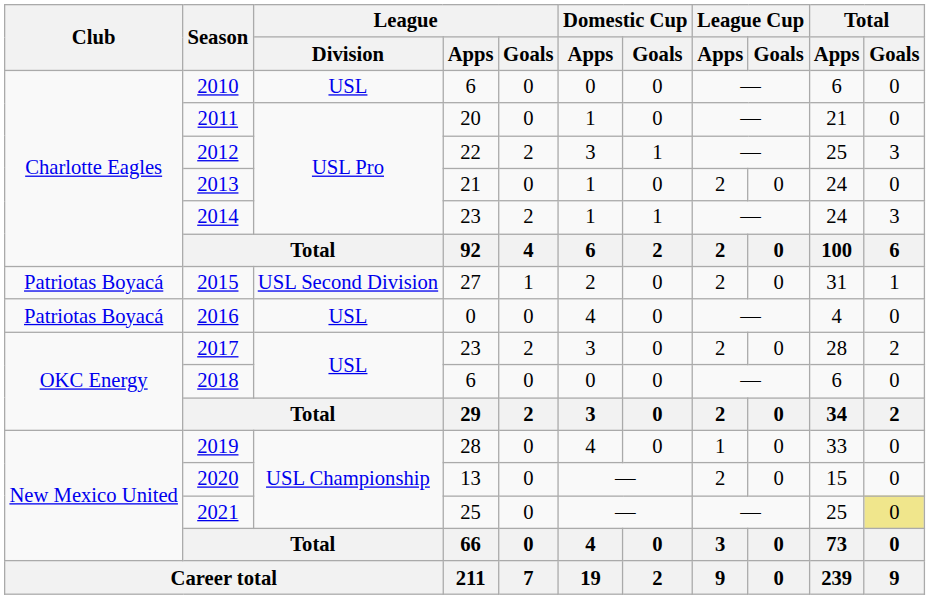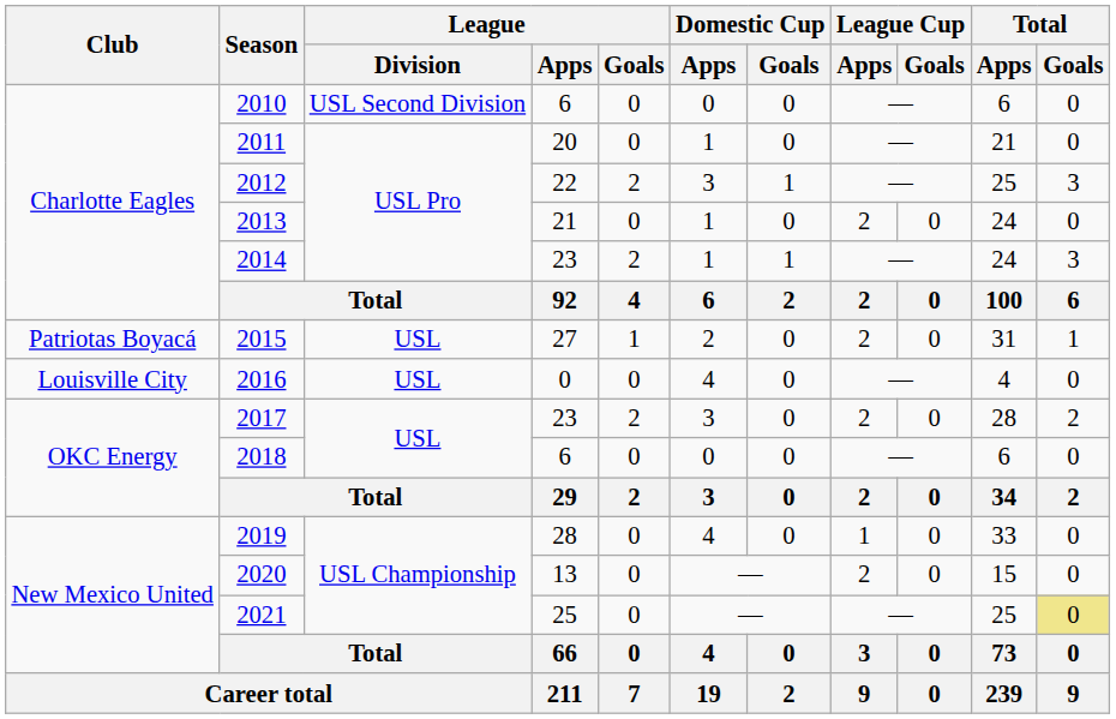 <table class="wikitable" style="text-align: center;">
 <tr>
 <th rowspan="2">Club</th>
 <th rowspan="2">Season</th>
 <th colspan="3">League</th>
 <th colspan="2">Domestic Cup</th>
 <th colspan="2">League Cup</th>
 <th colspan="2">Total</th>
 </tr>
 <tr>
 <th>Division</th>
 <th>Apps</th>
 <th>Goals</th>
 <th>Apps</th>
 <th>Goals</th>
 <th>Apps</th>
 <th>Goals</th>
 <th>Apps</th>
 <th>Goals</th>
 </tr>
 <tr>
 <td rowspan="6"><a href='#'>Charlotte Eagles</a></td>
 <td><a href='#'>2010</a></td>
-<td><a href='#'>USL</a></td>
+<td><a href='#'>USL Second Division</a></td>
 <td>6</td>
 <td>0</td>
 <td>0</td>
 <td>0</td>
 <td colspan="2">—</td>
 <td>6</td>
 <td>0</td>
 </tr>
 <tr>
 <td><a href='#'>2011</a></td>
 <td rowspan="4"><a href='#'>USL Pro</a></td>
 <td>20</td>
 <td>0</td>
 <td>1</td>
 <td>0</td>
 <td colspan="2">—</td>
 <td>21</td>
 <td>0</td>
 </tr>
 <tr>
 <td><a href='#'>2012</a></td>
 <td>22</td>
 <td>2</td>
 <td>3</td>
 <td>1</td>
 <td colspan="2">—</td>
 <td>25</td>
 <td>3</td>
 </tr>
 <tr>
 <td><a href='#'>2013</a></td>
 <td>21</td>
 <td>0</td>
 <td>1</td>
 <td>0</td>
 <td>2</td>
 <td>0</td>
 <td>24</td>
 <td>0</td>
 </tr>
 <tr>
 <td><a href='#'>2014</a></td>
 <td>23</td>
 <td>2</td>
 <td>1</td>
 <td>1</td>
 <td colspan="2">—</td>
 <td>24</td>
 <td>3</td>
 </tr>
 <tr>
 <th colspan="2">Total</th>
 <th>92</th>
 <th>4</th>
 <th>6</th>
 <th>2</th>
 <th>2</th>
 <th>0</th>
 <th>100</th>
 <th>6</th>
 </tr>
 <tr>
 <td><a href='#'>Patriotas Boyacá</a></td>
 <td><a href='#'>2015</a></td>
-<td><a href='#'>USL Second Division</a></td>
+<td><a href='#'>USL</a></td>
 <td>27</td>
 <td>1</td>
 <td>2</td>
 <td>0</td>
 <td>2</td>
 <td>0</td>
 <td>31</td>
 <td>1</td>
 </tr>
 <tr>
-<td><a href='#'>Patriotas Boyacá</a></td>
+<td><a href='#'>Louisville City</a></td>
 <td><a href='#'>2016</a></td>
 <td><a href='#'>USL</a></td>
 <td>0</td>
 <td>0</td>
 <td>4</td>
 <td>0</td>
 <td colspan="2">—</td>
 <td>4</td>
 <td>0</td>
 </tr>
 <tr>
 <td rowspan="3"><a href='#'>OKC Energy</a></td>
 <td><a href='#'>2017</a></td>
 <td rowspan="2"><a href='#'>USL</a></td>
 <td>23</td>
 <td>2</td>
 <td>3</td>
 <td>0</td>
 <td>2</td>
 <td>0</td>
 <td>28</td>
 <td>2</td>
 </tr>
 <tr>
 <td><a href='#'>2018</a></td>
 <td>6</td>
 <td>0</td>
 <td>0</td>
 <td>0</td>
 <td colspan="2">—</td>
 <td>6</td>
 <td>0</td>
 </tr>
 <tr>
 <th colspan="2">Total</th>
 <th>29</th>
 <th>2</th>
 <th>3</th>
 <th>0</th>
 <th>2</th>
 <th>0</th>
 <th>34</th>
 <th>2</th>
 </tr>
 <tr>
 <td rowspan="4"><a href='#'>New Mexico United</a></td>
 <td><a href='#'>2019</a></td>
 <td rowspan="3"><a href='#'>USL Championship</a></td>
 <td>28</td>
 <td>0</td>
 <td>4</td>
 <td>0</td>
 <td>1</td>
 <td>0</td>
 <td>33</td>
 <td>0</td>
 </tr>
 <tr>
 <td><a href='#'>2020</a></td>
 <td>13</td>
 <td>0</td>
 <td colspan="2">—</td>
 <td>2</td>
 <td>0</td>
 <td>15</td>
 <td>0</td>
 </tr>
 <tr>
 <td><a href='#'>2021</a></td>
 <td>25</td>
 <td>0</td>
 <td colspan="2">—</td>
 <td colspan="2">—</td>
 <td>25</td>
 <td style="background: khaki;">0</td>
 </tr>
 <tr>
 <th colspan="2">Total</th>
 <th>66</th>
 <th>0</th>
 <th>4</th>
 <th>0</th>
 <th>3</th>
 <th>0</th>
 <th>73</th>
 <th>0</th>
 </tr>
 <tr>
 <th colspan="3">Career total</th>
 <th>211</th>
 <th>7</th>
 <th>19</th>
 <th>2</th>
 <th>9</th>
 <th>0</th>
 <th>239</th>
 <th>9</th>
 </tr>
 </table>
